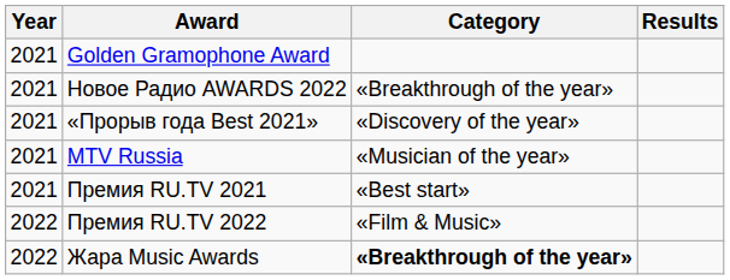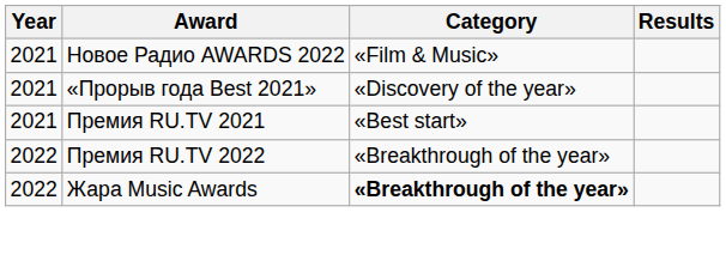 <table class="wikitable sortable">
 <tr>
 <th>Year</th>
 <th>Award</th>
 <th>Category</th>
 <th>Results</th>
 </tr>
 <tr>
 <td>2021</td>
-<td><a href='#'>Golden Gramophone Award</a></td>
-<td></td>
-<td></td>
-</tr>
-<tr>
-<td>2021</td>
 <td>Новое Радио AWARDS 2022</td>
-<td>«Breakthrough of the year»</td>
+<td>«Film & Music»</td>
 <td></td>
 </tr>
 <tr>
 <td>2021</td>
 <td>«Прорыв года Best 2021»</td>
 <td>«Discovery of the year»</td>
-<td></td>
-</tr>
-<tr>
-<td>2021</td>
-<td><a href='#'>MTV Russia</a></td>
-<td>«Musician of the year»</td>
 <td></td>
 </tr>
 <tr>
 <td>2021</td>
 <td>Премия RU.TV 2021</td>
 <td>«Best start»</td>
 <td></td>
 </tr>
 <tr>
 <td>2022</td>
 <td>Премия RU.TV 2022</td>
-<td>«Film & Music»</td>
+<td>«Breakthrough of the year»</td>
 <td></td>
 </tr>
 <tr>
 <td>2022</td>
 <td>Жара Music Awards</td>
 <td><strong>«Breakthrough of the year»</strong></td>
 <td></td>
 </tr>
 </table>
